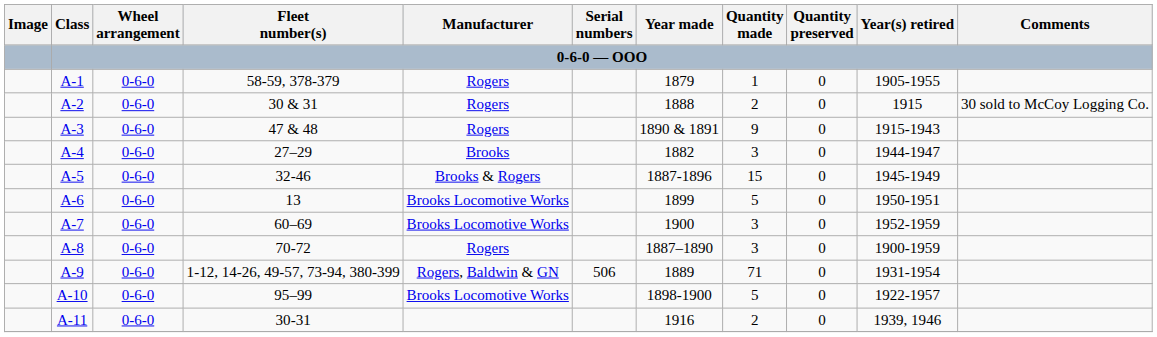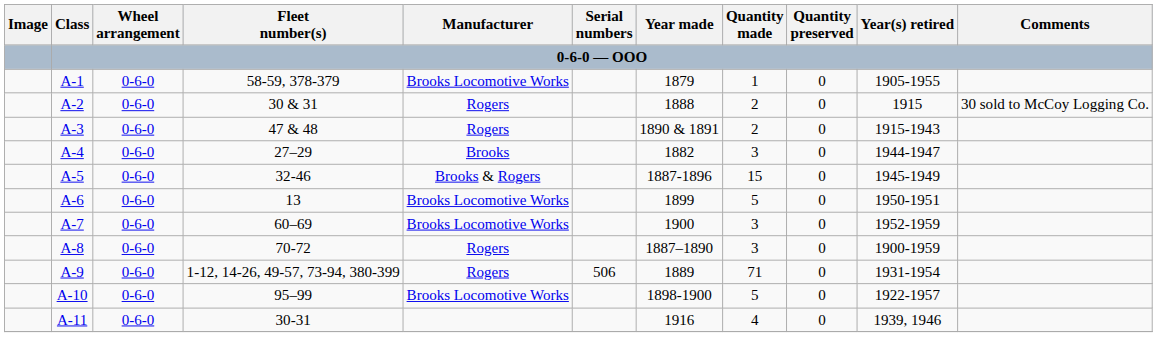 <table class="wikitable" style="text-align:center">
 <tr style="background:#AABBCC; font-weight:bold">
 <th>Image</th>
 <th>Class</th>
 <th>Wheel<br>arrangement</th>
 <th>Fleet<br>number(s)</th>
 <th>Manufacturer</th>
 <th>Serial<br>numbers</th>
 <th>Year made</th>
 <th>Quantity<br>made</th>
 <th>Quantity<br>preserved</th>
 <th>Year(s) retired</th>
 <th>Comments</th>
 </tr>
 <tr style="background:#AABBCC; font-weight:bold">
 <td></td>
 <td colspan="10">0-6-0 — OOO</td>
 </tr>
 <tr>
 <td></td>
 <td><a href='#'>A-1</a></td>
 <td><a href='#'>0-6-0</a></td>
 <td>58-59, 378-379</td>
-<td><a href='#'>Rogers</a></td>
+<td><a href='#'>Brooks Locomotive Works</a></td>
 <td></td>
 <td>1879</td>
 <td>1</td>
 <td>0</td>
 <td>1905-1955</td>
 <td align="left"></td>
 </tr>
 <tr>
 <td></td>
 <td><a href='#'>A-2</a></td>
 <td><a href='#'>0-6-0</a></td>
 <td>30 & 31</td>
 <td><a href='#'>Rogers</a></td>
 <td></td>
 <td>1888</td>
 <td>2</td>
 <td>0</td>
 <td>1915</td>
 <td>30 sold to McCoy Logging Co.</td>
 </tr>
 <tr>
 <td></td>
 <td><a href='#'>A-3</a></td>
 <td><a href='#'>0-6-0</a></td>
 <td>47 & 48</td>
 <td><a href='#'>Rogers</a></td>
 <td></td>
 <td>1890 & 1891</td>
-<td>9</td>
+<td>2</td>
 <td>0</td>
 <td>1915-1943</td>
 <td align="left"></td>
 </tr>
 <tr>
 <td></td>
 <td><a href='#'>A-4</a></td>
 <td><a href='#'>0-6-0</a></td>
 <td>27–29</td>
 <td><a href='#'>Brooks</a></td>
 <td></td>
 <td>1882</td>
 <td>3</td>
 <td>0</td>
 <td>1944-1947</td>
 <td align="left"></td>
 </tr>
 <tr>
 <td></td>
 <td><a href='#'>A-5</a></td>
 <td><a href='#'>0-6-0</a></td>
 <td>32-46</td>
 <td><a href='#'>Brooks</a> & <a href='#'>Rogers</a></td>
 <td></td>
 <td>1887-1896</td>
 <td>15</td>
 <td>0</td>
 <td>1945-1949</td>
 <td align="left"></td>
 </tr>
 <tr>
 <td></td>
 <td><a href='#'>A-6</a></td>
 <td><a href='#'>0-6-0</a></td>
 <td>13</td>
 <td><a href='#'>Brooks Locomotive Works</a></td>
 <td></td>
 <td>1899</td>
 <td>5</td>
 <td>0</td>
 <td>1950-1951</td>
 <td align="left"></td>
 </tr>
 <tr>
 <td></td>
 <td><a href='#'>A-7</a></td>
 <td><a href='#'>0-6-0</a></td>
 <td>60–69</td>
 <td><a href='#'>Brooks Locomotive Works</a></td>
 <td></td>
 <td>1900</td>
 <td>3</td>
 <td>0</td>
 <td>1952-1959</td>
 <td align="left"></td>
 </tr>
 <tr>
 <td></td>
 <td><a href='#'>A-8</a></td>
 <td><a href='#'>0-6-0</a></td>
 <td>70-72</td>
 <td><a href='#'>Rogers</a></td>
 <td></td>
 <td>1887–1890</td>
 <td>3</td>
 <td>0</td>
 <td>1900-1959</td>
 <td align="left"></td>
 </tr>
 <tr>
 <td></td>
 <td><a href='#'>A-9</a></td>
 <td><a href='#'>0-6-0</a></td>
 <td>1-12, 14-26, 49-57, 73-94, 380-399</td>
-<td><a href='#'>Rogers</a>, <a href='#'>Baldwin</a> & <a href='#'>GN</a></td>
+<td><a href='#'>Rogers</a></td>
 <td>506</td>
 <td>1889</td>
 <td>71</td>
 <td>0</td>
 <td>1931-1954</td>
 <td align=left></td>
 </tr>
 <tr>
 <td></td>
 <td><a href='#'>A-10</a></td>
 <td><a href='#'>0-6-0</a></td>
 <td>95–99</td>
 <td><a href='#'>Brooks Locomotive Works</a></td>
 <td></td>
 <td>1898-1900</td>
 <td>5</td>
 <td>0</td>
 <td>1922-1957</td>
 <td align="left"></td>
 </tr>
 <tr>
 <td></td>
 <td><a href='#'>A-11</a></td>
 <td><a href='#'>0-6-0</a></td>
 <td>30-31</td>
 <td></td>
 <td></td>
 <td>1916</td>
-<td>2</td>
+<td>4</td>
 <td>0</td>
 <td>1939, 1946</td>
 <td align=left></td>
 </tr>
 <tr>
 </tr>
 </table>
